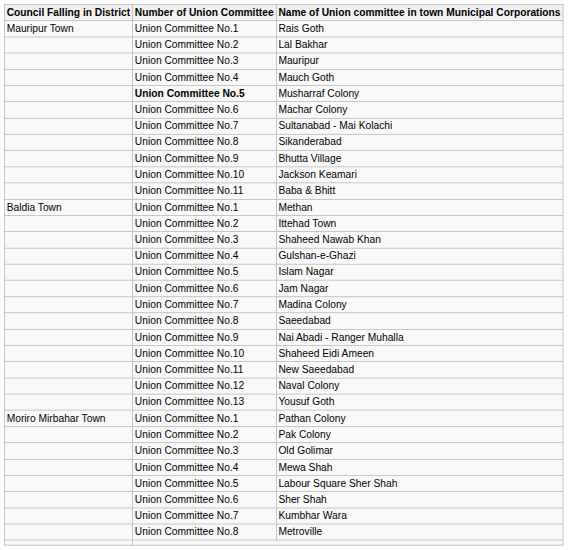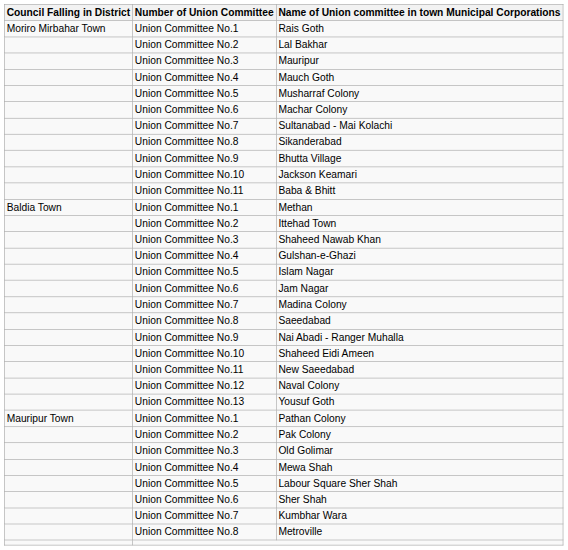 <table class="wikitable">
 <tr>
 <th>Council Falling in District</th>
 <th>Number of Union Committee</th>
 <th>Name of Union committee in town Municipal Corporations</th>
 </tr>
 <tr>
-<td>Mauripur Town</td>
+<td>Moriro Mirbahar Town</td>
 <td>Union Committee No.1</td>
 <td>Rais Goth</td>
 </tr>
 <tr>
 <td></td>
 <td>Union Committee No.2</td>
 <td>Lal Bakhar</td>
 </tr>
 <tr>
 <td></td>
 <td>Union Committee No.3</td>
 <td>Mauripur</td>
 </tr>
 <tr>
 <td></td>
 <td>Union Committee No.4</td>
 <td>Mauch Goth</td>
 </tr>
 <tr>
 <td></td>
-<td><strong>Union Committee No.5</strong></td>
+<td>Union Committee No.5</td>
 <td>Musharraf Colony</td>
 </tr>
 <tr>
 <td></td>
 <td>Union Committee No.6</td>
 <td>Machar Colony</td>
 </tr>
 <tr>
 <td></td>
 <td>Union Committee No.7</td>
 <td>Sultanabad - Mai Kolachi</td>
 </tr>
 <tr>
 <td></td>
 <td>Union Committee No.8</td>
 <td>Sikanderabad</td>
 </tr>
 <tr>
 <td></td>
 <td>Union Committee No.9</td>
 <td>Bhutta Village</td>
 </tr>
 <tr>
 <td></td>
 <td>Union Committee No.10</td>
 <td>Jackson Keamari</td>
 </tr>
 <tr>
 <td></td>
 <td>Union Committee No.11</td>
 <td>Baba & Bhitt</td>
 </tr>
 <tr>
 <td>Baldia Town</td>
 <td>Union Committee No.1</td>
 <td>Methan</td>
 </tr>
 <tr>
 <td></td>
 <td>Union Committee No.2</td>
 <td>Ittehad Town</td>
 </tr>
 <tr>
 <td></td>
 <td>Union Committee No.3</td>
 <td>Shaheed Nawab Khan</td>
 </tr>
 <tr>
 <td></td>
 <td>Union Committee No.4</td>
 <td>Gulshan-e-Ghazi</td>
 </tr>
 <tr>
 <td></td>
 <td>Union Committee No.5</td>
 <td>Islam Nagar</td>
 </tr>
 <tr>
 <td></td>
 <td>Union Committee No.6</td>
 <td>Jam Nagar</td>
 </tr>
 <tr>
 <td></td>
 <td>Union Committee No.7</td>
 <td>Madina Colony</td>
 </tr>
 <tr>
 <td></td>
 <td>Union Committee No.8</td>
 <td>Saeedabad</td>
 </tr>
 <tr>
 <td></td>
 <td>Union Committee No.9</td>
 <td>Nai Abadi - Ranger Muhalla</td>
 </tr>
 <tr>
 <td></td>
 <td>Union Committee No.10</td>
 <td>Shaheed Eidi Ameen</td>
 </tr>
 <tr>
 <td></td>
 <td>Union Committee No.11</td>
 <td>New Saeedabad</td>
 </tr>
 <tr>
 <td></td>
 <td>Union Committee No.12</td>
 <td>Naval Colony</td>
 </tr>
 <tr>
 <td></td>
 <td>Union Committee No.13</td>
 <td>Yousuf Goth</td>
 </tr>
 <tr>
-<td>Moriro Mirbahar Town</td>
+<td>Mauripur Town</td>
 <td>Union Committee No.1</td>
 <td>Pathan Colony</td>
 </tr>
 <tr>
 <td></td>
 <td>Union Committee No.2</td>
 <td>Pak Colony</td>
 </tr>
 <tr>
 <td></td>
 <td>Union Committee No.3</td>
 <td>Old Golimar</td>
 </tr>
 <tr>
 <td></td>
 <td>Union Committee No.4</td>
 <td>Mewa Shah</td>
 </tr>
 <tr>
 <td></td>
 <td>Union Committee No.5</td>
 <td>Labour Square Sher Shah</td>
 </tr>
 <tr>
 <td></td>
 <td>Union Committee No.6</td>
 <td>Sher Shah</td>
 </tr>
 <tr>
 <td></td>
 <td>Union Committee No.7</td>
 <td>Kumbhar Wara</td>
 </tr>
 <tr>
 <td></td>
 <td>Union Committee No.8</td>
 <td>Metroville</td>
 </tr>
 <tr>
 <td></td>
 </tr>
 </table>
